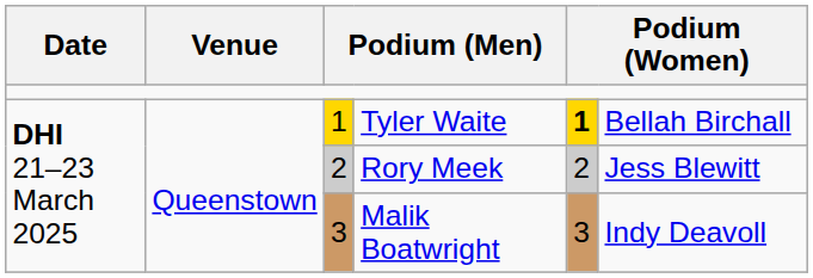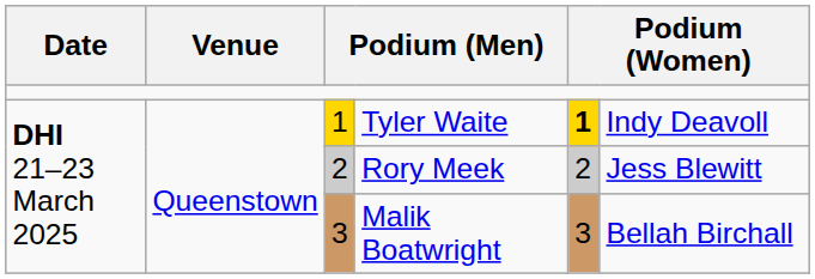 <table class="wikitable" width=70%>
 <tr>
 <th>Date</th>
 <th width=20%>Venue</th>
 <th colspan=2 width=30%>Podium (Men)</th>
 <th colspan=2 width=30%>Podium (Women)</th>
 </tr>
 <tr>
 <td colspan=6></td>
 </tr>
 <tr>
 <td rowspan=3><strong>DHI</strong> <br> 21–23 March 2025</td>
 <td rowspan=3><br><a href='#'>Queenstown</a></td>
 <td bgcolor=FFD700>1</td>
 <td> <a href='#'>Tyler Waite</a></td>
 <td bgcolor=FFD700><strong>1</strong></td>
-<td> <a href='#'>Bellah Birchall</a></td>
+<td> <a href='#'>Indy Deavoll</a></td>
 </tr>
 <tr>
 <td bgcolor=CCCCCC>2</td>
 <td> <a href='#'>Rory Meek</a></td>
 <td bgcolor=CCCCCC>2</td>
 <td> <a href='#'>Jess Blewitt</a></td>
 </tr>
 <tr>
 <td bgcolor=CC9966>3</td>
 <td> <a href='#'>Malik Boatwright</a></td>
 <td bgcolor=CC9966>3</td>
-<td> <a href='#'>Indy Deavoll</a></td>
+<td> <a href='#'>Bellah Birchall</a></td>
 </tr>
 </table>
